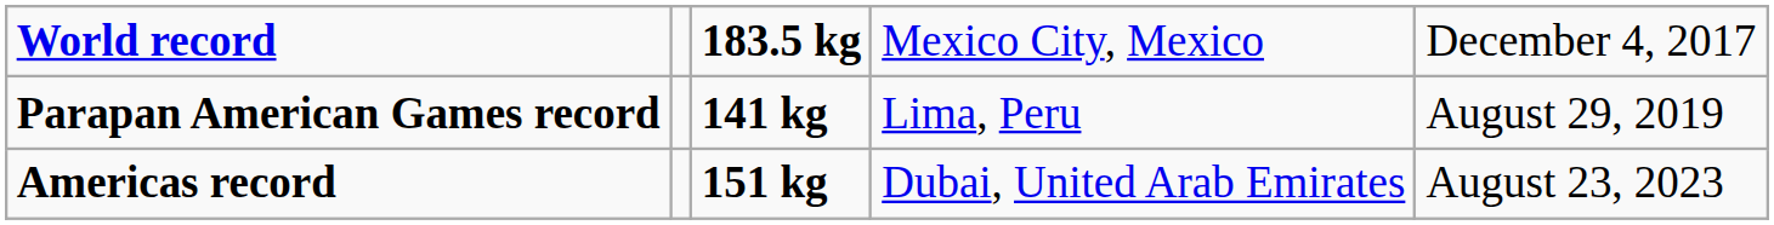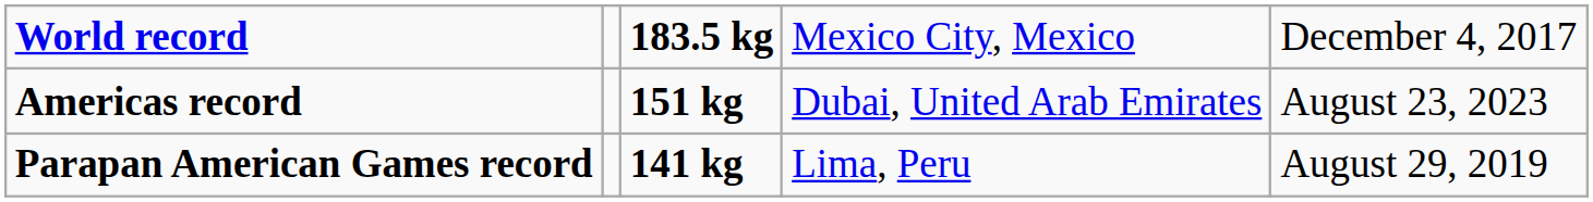 <table class="wikitable">
 <tr>
 <td><strong><a href='#'>World record</a></strong></td>
 <td></td>
 <td><strong>183.5 kg</strong></td>
 <td><a href='#'>Mexico City</a>, <a href='#'>Mexico</a></td>
 <td>December 4, 2017</td>
 </tr>
 <tr>
+<td><strong>Americas record</strong></td>
+<td></td>
+<td><strong>151 kg</strong></td>
+<td><a href='#'>Dubai</a>, <a href='#'>United Arab Emirates</a></td>
+<td>August 23, 2023</td>
+</tr>
+<tr>
 <td><strong>Parapan American Games record</strong></td>
 <td></td>
 <td><strong>141 kg</strong></td>
 <td><a href='#'>Lima</a>, <a href='#'>Peru</a></td>
 <td>August 29, 2019</td>
 </tr>
-<tr>
-<td><strong>Americas record</strong></td>
-<td></td>
-<td><strong>151 kg</strong></td>
-<td><a href='#'>Dubai</a>, <a href='#'>United Arab Emirates</a></td>
-<td>August 23, 2023</td>
-</tr>
 </table>
